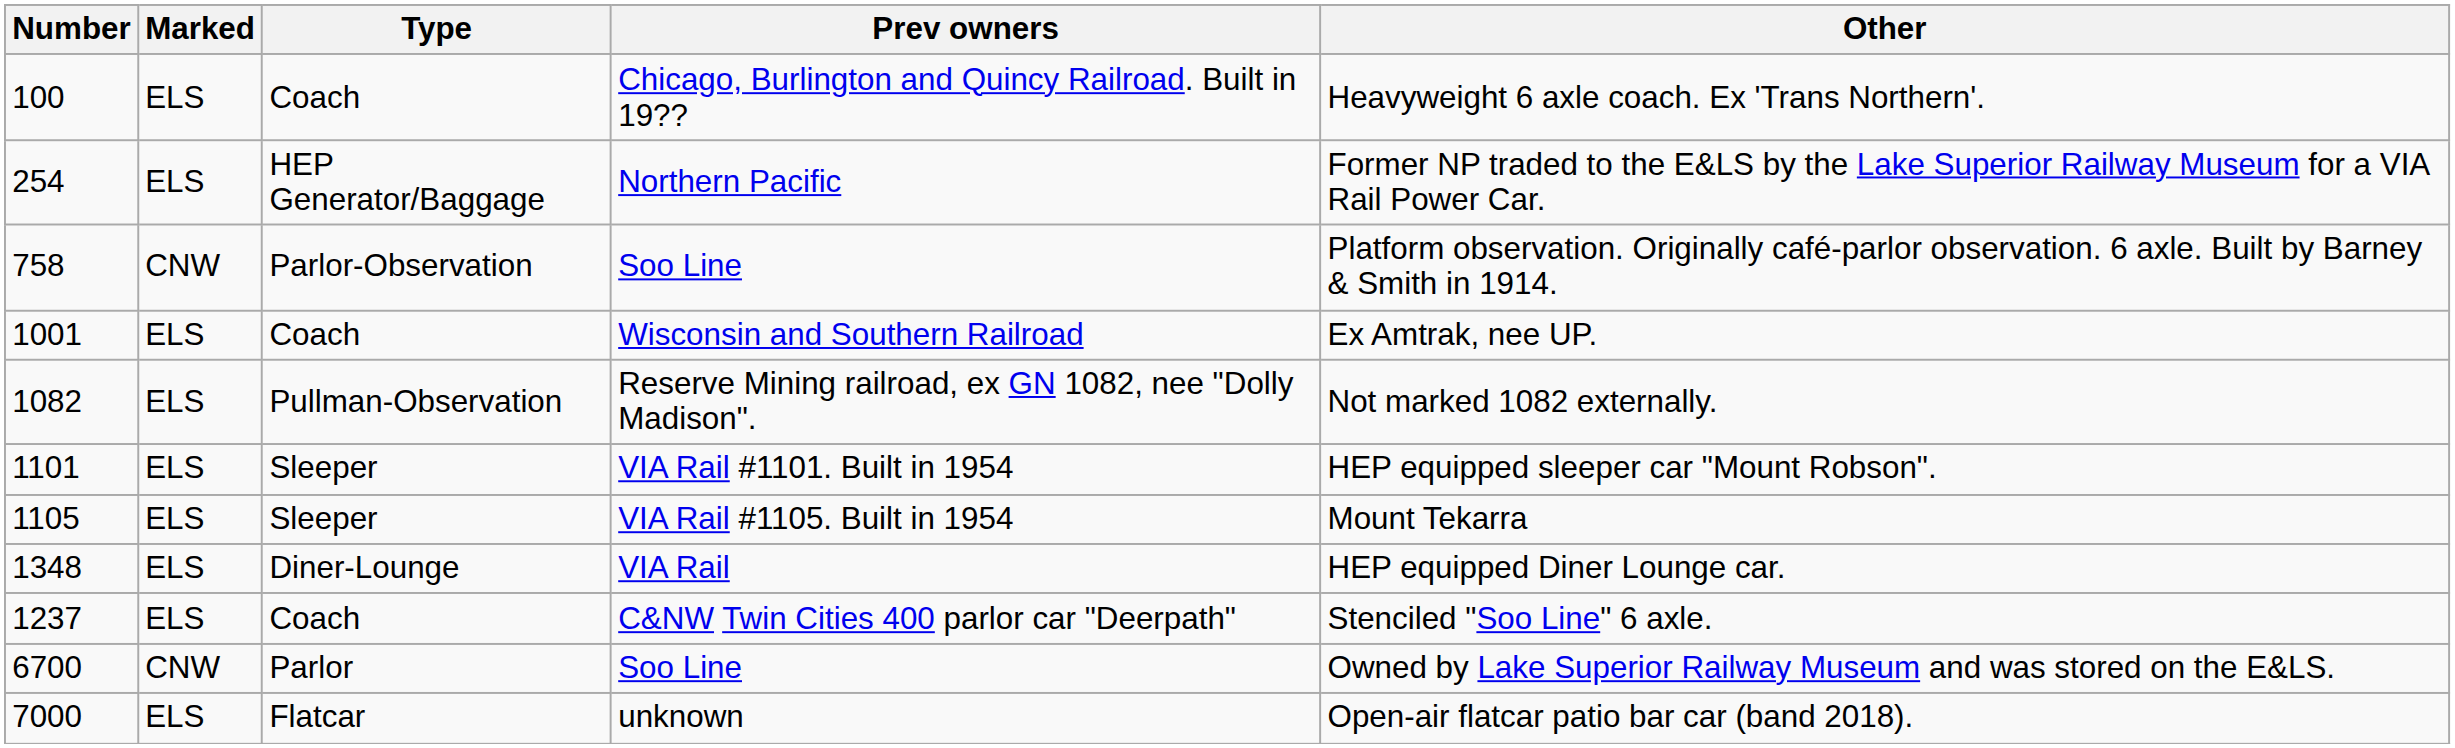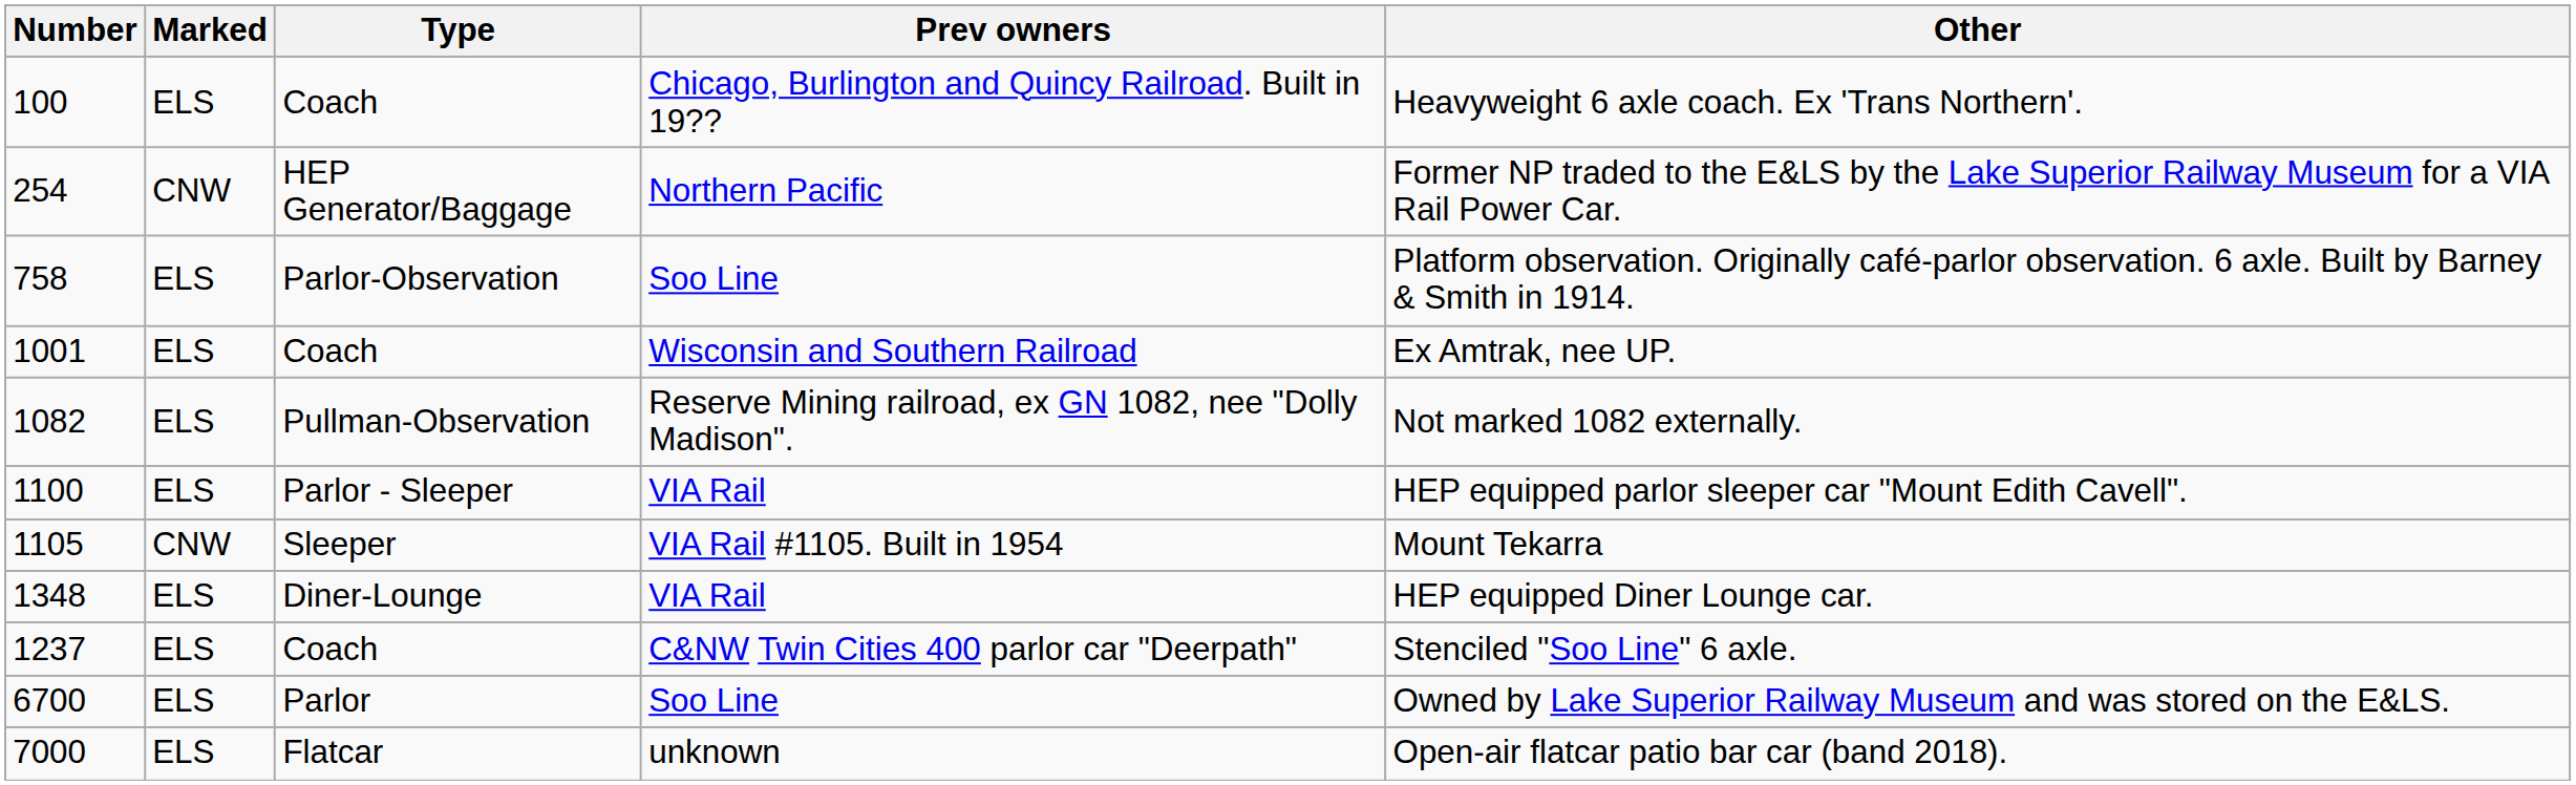 <table class="wikitable">
 <tr>
 <th>Number</th>
 <th>Marked</th>
 <th>Type</th>
 <th>Prev owners</th>
 <th>Other</th>
 </tr>
 <tr>
 <td>100</td>
 <td>ELS</td>
 <td>Coach</td>
 <td><a href='#'>Chicago, Burlington and Quincy Railroad</a>. Built in 19??</td>
 <td>Heavyweight 6 axle coach. Ex 'Trans Northern'.</td>
 </tr>
 <tr>
 <td>254</td>
-<td>ELS</td>
+<td>CNW</td>
 <td>HEP Generator/Baggage</td>
 <td><a href='#'>Northern Pacific</a></td>
 <td>Former NP traded to the E&LS by the <a href='#'>Lake Superior Railway Museum</a> for a VIA Rail Power Car.</td>
 </tr>
 <tr>
 <td>758</td>
-<td>CNW</td>
+<td>ELS</td>
 <td>Parlor-Observation</td>
 <td><a href='#'>Soo Line</a></td>
 <td>Platform observation. Originally café-parlor observation. 6 axle. Built by Barney & Smith in 1914.</td>
 </tr>
 <tr>
 <td>1001</td>
 <td>ELS</td>
 <td>Coach</td>
 <td><a href='#'>Wisconsin and Southern Railroad</a></td>
 <td>Ex Amtrak, nee UP.</td>
 </tr>
 <tr>
 <td>1082</td>
 <td>ELS</td>
 <td>Pullman-Observation</td>
 <td>Reserve Mining railroad, ex <a href='#'>GN</a> 1082, nee "Dolly Madison".</td>
 <td>Not marked 1082 externally.</td>
 </tr>
 <tr>
-<td>1101</td>
+<td>1100</td>
 <td>ELS</td>
-<td>Sleeper</td>
-<td><a href='#'>VIA Rail</a> #1101. Built in 1954</td>
-<td>HEP equipped sleeper car "Mount Robson".</td>
+<td>Parlor - Sleeper</td>
+<td><a href='#'>VIA Rail</a></td>
+<td>HEP equipped parlor sleeper car "Mount Edith Cavell".</td>
 </tr>
 <tr>
 <td>1105</td>
-<td>ELS</td>
+<td>CNW</td>
 <td>Sleeper</td>
 <td><a href='#'>VIA Rail</a> #1105. Built in 1954</td>
 <td>Mount Tekarra</td>
 </tr>
 <tr>
 <td>1348</td>
 <td>ELS</td>
 <td>Diner-Lounge</td>
 <td><a href='#'>VIA Rail</a></td>
 <td>HEP equipped Diner Lounge car.</td>
 </tr>
 <tr>
 <td>1237</td>
 <td>ELS</td>
 <td>Coach</td>
 <td><a href='#'>C&NW</a> <a href='#'>Twin Cities 400</a> parlor car "Deerpath"</td>
 <td>Stenciled "<a href='#'>Soo Line</a>" 6 axle.</td>
 </tr>
 <tr>
 <td>6700</td>
-<td>CNW</td>
+<td>ELS</td>
 <td>Parlor</td>
 <td><a href='#'>Soo Line</a></td>
 <td>Owned by <a href='#'>Lake Superior Railway Museum</a> and was stored on the E&LS.</td>
 </tr>
 <tr>
 <td>7000</td>
 <td>ELS</td>
 <td>Flatcar</td>
 <td>unknown</td>
 <td>Open-air flatcar patio bar car (band 2018).</td>
 </tr>
 <tr>
 </tr>
 </table>
